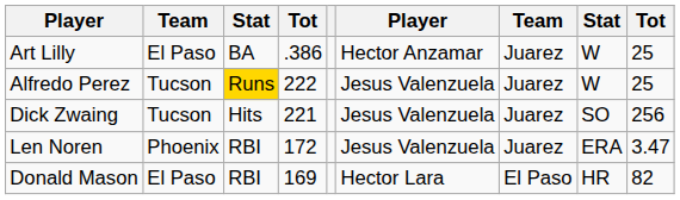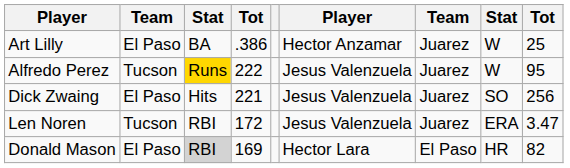 <table class="wikitable">
 <tr>
 <th>Player</th>
 <th>Team</th>
 <th>Stat</th>
 <th>Tot</th>
 <th></th>
 <th>Player</th>
 <th>Team</th>
 <th>Stat</th>
 <th>Tot</th>
 </tr>
 <tr>
 <td>Art Lilly</td>
 <td>El Paso</td>
 <td>BA</td>
 <td>.386</td>
 <td></td>
 <td>Hector Anzamar</td>
 <td>Juarez</td>
 <td>W</td>
 <td>25</td>
 </tr>
 <tr>
 <td>Alfredo Perez</td>
 <td>Tucson</td>
 <td style="background: gold;">Runs</td>
 <td>222</td>
 <td></td>
 <td>Jesus Valenzuela</td>
 <td>Juarez</td>
 <td>W</td>
-<td>25</td>
+<td>95</td>
 </tr>
 <tr>
 <td>Dick Zwaing</td>
-<td>Tucson</td>
+<td>El Paso</td>
 <td>Hits</td>
 <td>221</td>
 <td></td>
 <td>Jesus Valenzuela</td>
 <td>Juarez</td>
 <td>SO</td>
 <td>256</td>
 </tr>
 <tr>
 <td>Len Noren</td>
-<td>Phoenix</td>
+<td>Tucson</td>
 <td>RBI</td>
 <td>172</td>
 <td></td>
 <td>Jesus Valenzuela</td>
 <td>Juarez</td>
 <td>ERA</td>
 <td>3.47</td>
 </tr>
 <tr>
 <td>Donald Mason</td>
 <td>El Paso</td>
-<td>RBI</td>
+<td style="background: lightgrey;">RBI</td>
 <td>169</td>
 <td></td>
 <td>Hector Lara</td>
 <td>El Paso</td>
 <td>HR</td>
 <td>82</td>
 </tr>
 </table>
